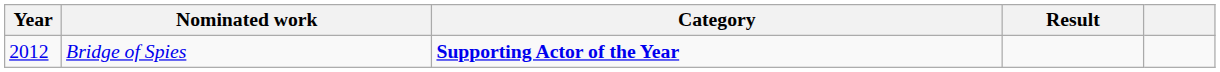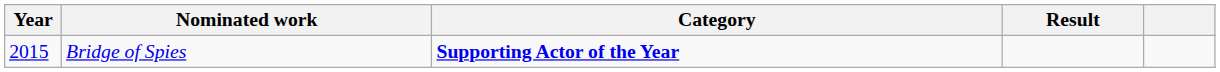 <table class=wikitable>
 <tr>
 <th width=4%>Year</th>
 <th width=26%>Nominated work</th>
 <th width=40%>Category</th>
 <th width=10%>Result</th>
 <th width=5%></th>
 </tr>
 <tr>
-<td><a href='#'>2012</a></td>
+<td><a href='#'>2015</a></td>
 <td><em><a href='#'>Bridge of Spies</a></em></td>
 <td><strong><a href='#'>Supporting Actor of the Year</a></strong></td>
 <td></td>
 <td style="text-align:center;"></td>
 </tr>
 </table>
